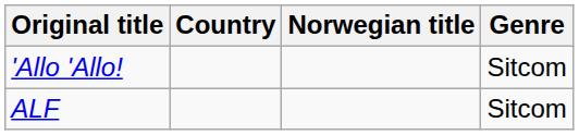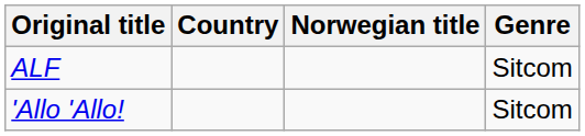 <table class="wikitable">
 <tr>
 <th>Original title</th>
 <th>Country</th>
 <th>Norwegian title</th>
 <th>Genre</th>
 </tr>
 <tr>
+<td><em><a href='#'>ALF</a></em> </td>
+<td></td>
+<td></td>
+<td>Sitcom</td>
+</tr>
+<tr>
 <td><em><a href='#'>'Allo 'Allo!</a></em></td>
 <td></td>
 <td></td>
 <td>Sitcom</td>
 </tr>
-<tr>
-<td><em><a href='#'>ALF</a></em> </td>
-<td></td>
-<td></td>
-<td>Sitcom</td>
-</tr>
 </table>
